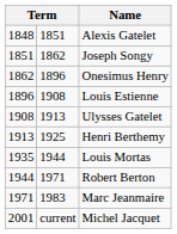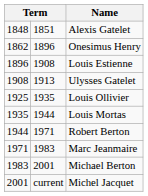 <table class="wikitable centre communes">
 <tr>
 <th colspan="2">Term</th>
 <th>Name</th>
 </tr>
 <tr>
 <td>1848</td>
 <td>1851</td>
 <td>Alexis Gatelet</td>
-</tr>
-<tr>
-<td>1851</td>
-<td>1862</td>
-<td>Joseph Songy</td>
 </tr>
 <tr>
 <td>1862</td>
 <td>1896</td>
 <td>Onesimus Henry</td>
 </tr>
 <tr>
 <td>1896</td>
 <td>1908</td>
 <td>Louis Estienne</td>
 </tr>
 <tr>
 <td>1908</td>
 <td>1913</td>
 <td>Ulysses Gatelet</td>
 </tr>
 <tr>
-<td>1913</td>
 <td>1925</td>
-<td>Henri Berthemy</td>
+<td>1935</td>
+<td>Louis Ollivier</td>
 </tr>
 <tr>
 <td>1935</td>
 <td>1944</td>
 <td>Louis Mortas</td>
 </tr>
 <tr>
 <td>1944</td>
 <td>1971</td>
 <td>Robert Berton</td>
 </tr>
 <tr>
 <td>1971</td>
 <td>1983</td>
 <td>Marc Jeanmaire</td>
 </tr>
 <tr>
+<td>1983</td>
+<td>2001</td>
+<td>Michael Berton</td>
+</tr>
+<tr>
 <td>2001</td>
 <td>current</td>
 <td>Michel Jacquet</td>
 </tr>
 </table>
